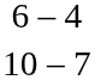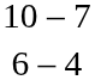 <table style="text-align:center">
 <tr>
 <th width=200></th>
 <th width=100></th>
 <th width=200></th>
 </tr>
 <tr>
 <td align=right><strong></strong></td>
-<td>6 – 4</td>
+<td>10 – 7</td>
 <td align=left></td>
 </tr>
 <tr>
 <td align=right><strong></strong></td>
-<td>10 – 7</td>
+<td>6 – 4</td>
 <td align=left></td>
 </tr>
 </table>
